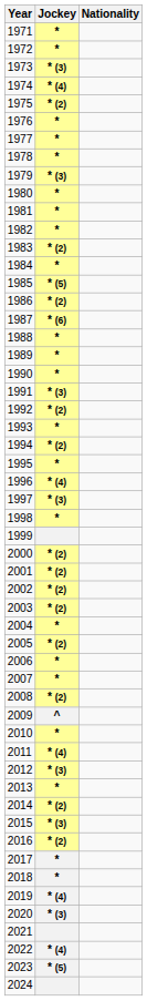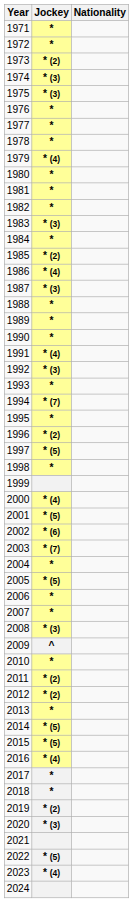 <table class="wikitable plainrowheaders sortable" summary="Season (sortable), Player (sortable), Position (sortable), Nationality (sortable) and Team (sortable)">
 <tr>
 <th scope="col">Year</th>
 <th scope="col">Jockey</th>
 <th scope="col">Nationality</th>
 </tr>
 <tr>
 <td>1971</td>
 <th scope="row" style="background-color:#FFFF99">*</th>
 <td></td>
 </tr>
 <tr>
 <td>1972</td>
 <th scope="row" style="background-color:#FFFF99">*</th>
 <td></td>
 </tr>
 <tr>
 <td>1973</td>
+<th scope="row" style="background-color:#FFFF99">* <small>(2)</small></th>
+<td></td>
+</tr>
+<tr>
+<td>1974</td>
 <th scope="row" style="background-color:#FFFF99">* <small>(3)</small></th>
 <td></td>
 </tr>
 <tr>
-<td>1974</td>
-<th scope="row" style="background-color:#FFFF99">* <small>(4)</small></th>
-<td></td>
-</tr>
-<tr>
 <td>1975</td>
-<th scope="row" style="background-color:#FFFF99">* <small>(2)</small></th>
+<th scope="row" style="background-color:#FFFF99">* <small>(3)</small></th>
 <td></td>
 </tr>
 <tr>
 <td>1976</td>
 <th scope="row" style="background-color:#FFFF99">*</th>
 <td></td>
 </tr>
 <tr>
 <td>1977</td>
 <th scope="row" style="background-color:#FFFF99">*</th>
 <td></td>
 </tr>
 <tr>
 <td>1978</td>
 <th scope="row" style="background-color:#FFFF99">*</th>
 <td></td>
 </tr>
 <tr>
 <td>1979</td>
-<th scope="row" style="background-color:#FFFF99">* <small>(3)</small></th>
+<th scope="row" style="background-color:#FFFF99">* <small>(4)</small></th>
 <td></td>
 </tr>
 <tr>
 <td>1980</td>
 <th scope="row" style="background-color:#FFFF99">*</th>
 <td></td>
 </tr>
 <tr>
 <td>1981</td>
 <th scope="row" style="background-color:#FFFF99">*</th>
 <td></td>
 </tr>
 <tr>
 <td>1982</td>
 <th scope="row" style="background-color:#FFFF99">*</th>
 <td></td>
 </tr>
 <tr>
 <td>1983</td>
-<th scope="row" style="background-color:#FFFF99">* <small>(2)</small></th>
+<th scope="row" style="background-color:#FFFF99">* <small>(3)</small></th>
 <td></td>
 </tr>
 <tr>
 <td>1984</td>
 <th scope="row" style="background-color:#FFFF99">*</th>
 <td></td>
 </tr>
 <tr>
 <td>1985</td>
-<th scope="row" style="background-color:#FFFF99">* <small>(5)</small></th>
+<th scope="row" style="background-color:#FFFF99">* <small>(2)</small></th>
 <td></td>
 </tr>
 <tr>
 <td>1986</td>
-<th scope="row" style="background-color:#FFFF99">* <small>(2)</small></th>
+<th scope="row" style="background-color:#FFFF99">* <small>(4)</small></th>
 <td></td>
 </tr>
 <tr>
 <td>1987</td>
-<th scope="row" style="background-color:#FFFF99">* <small>(6)</small></th>
+<th scope="row" style="background-color:#FFFF99">* <small>(3)</small></th>
 <td></td>
 </tr>
 <tr>
 <td>1988</td>
 <th scope="row" style="background-color:#FFFF99">*</th>
 <td></td>
 </tr>
 <tr>
 <td>1989</td>
 <th scope="row" style="background-color:#FFFF99">*</th>
 <td></td>
 </tr>
 <tr>
 <td>1990</td>
 <th scope="row" style="background-color:#FFFF99">*</th>
 <td></td>
 </tr>
 <tr>
 <td>1991</td>
-<th scope="row" style="background-color:#FFFF99">* <small>(3)</small></th>
+<th scope="row" style="background-color:#FFFF99">* <small>(4)</small></th>
 <td></td>
 </tr>
 <tr>
 <td>1992</td>
-<th scope="row" style="background-color:#FFFF99">* <small>(2)</small></th>
+<th scope="row" style="background-color:#FFFF99">* <small>(3)</small></th>
 <td></td>
 </tr>
 <tr>
 <td>1993</td>
 <th scope="row" style="background-color:#FFFF99">*</th>
 <td></td>
 </tr>
 <tr>
 <td>1994</td>
-<th scope="row" style="background-color:#FFFF99">* <small>(2)</small></th>
+<th scope="row" style="background-color:#FFFF99">* <small>(7)</small></th>
 <td></td>
 </tr>
 <tr>
 <td>1995</td>
 <th scope="row" style="background-color:#FFFF99">*</th>
 <td></td>
 </tr>
 <tr>
 <td>1996</td>
-<th scope="row" style="background-color:#FFFF99">* <small>(4)</small></th>
+<th scope="row" style="background-color:#FFFF99">* <small>(2)</small></th>
 <td></td>
 </tr>
 <tr>
 <td>1997</td>
-<th scope="row" style="background-color:#FFFF99">* <small>(3)</small></th>
+<th scope="row" style="background-color:#FFFF99">* <small>(5)</small></th>
 <td></td>
 </tr>
 <tr>
 <td>1998</td>
 <th scope="row" style="background-color:#FFFF99">*</th>
 <td></td>
 </tr>
 <tr>
 <td>1999</td>
 <th scope="row"></th>
 <td></td>
 </tr>
 <tr>
 <td>2000</td>
-<th scope="row" style="background-color:#FFFF99">* <small>(2)</small></th>
+<th scope="row" style="background-color:#FFFF99">* <small>(4)</small></th>
 <td></td>
 </tr>
 <tr>
 <td>2001</td>
-<th scope="row" style="background-color:#FFFF99">* <small>(2)</small></th>
+<th scope="row" style="background-color:#FFFF99">* <small>(5)</small></th>
 <td></td>
 </tr>
 <tr>
 <td>2002</td>
-<th scope="row" style="background-color:#FFFF99">* <small>(2)</small></th>
+<th scope="row" style="background-color:#FFFF99">* <small>(6)</small></th>
 <td></td>
 </tr>
 <tr>
 <td>2003</td>
-<th scope="row" style="background-color:#FFFF99">* <small>(2)</small></th>
+<th scope="row" style="background-color:#FFFF99">* <small>(7)</small></th>
 <td></td>
 </tr>
 <tr>
 <td>2004</td>
 <th scope="row" style="background-color:#FFFF99">*</th>
 <td></td>
 </tr>
 <tr>
 <td>2005</td>
-<th scope="row" style="background-color:#FFFF99">* <small>(2)</small></th>
+<th scope="row" style="background-color:#FFFF99">* <small>(5)</small></th>
 <td></td>
 </tr>
 <tr>
 <td>2006</td>
 <th scope="row" style="background-color:#FFFF99">*</th>
 <td></td>
 </tr>
 <tr>
 <td>2007</td>
 <th scope="row" style="background-color:#FFFF99">*</th>
 <td></td>
 </tr>
 <tr>
 <td>2008</td>
-<th scope="row" style="background-color:#FFFF99">* <small>(2)</small></th>
+<th scope="row" style="background-color:#FFFF99">* <small>(3)</small></th>
 <td></td>
 </tr>
 <tr>
 <td>2009</td>
 <th scope="row">^</th>
 <td></td>
 </tr>
 <tr>
 <td>2010</td>
 <th scope="row" style="background-color:#FFFF99">*</th>
 <td></td>
 </tr>
 <tr>
 <td>2011</td>
-<th scope="row" style="background-color:#FFFF99">* <small>(4)</small></th>
+<th scope="row" style="background-color:#FFFF99">* <small>(2)</small></th>
 <td></td>
 </tr>
 <tr>
 <td>2012</td>
-<th scope="row" style="background-color:#FFFF99">* <small>(3)</small></th>
+<th scope="row" style="background-color:#FFFF99">* <small>(2)</small></th>
 <td></td>
 </tr>
 <tr>
 <td>2013</td>
 <th scope="row" style="background-color:#FFFF99">*</th>
 <td></td>
 </tr>
 <tr>
 <td>2014</td>
-<th scope="row" style="background-color:#FFFF99">* <small>(2)</small></th>
+<th scope="row" style="background-color:#FFFF99">* <small>(5)</small></th>
 <td></td>
 </tr>
 <tr>
 <td>2015</td>
-<th scope="row" style="background-color:#FFFF99">* <small>(3)</small></th>
+<th scope="row" style="background-color:#FFFF99">* <small>(5)</small></th>
 <td></td>
 </tr>
 <tr>
 <td>2016</td>
-<th scope="row" style="background-color:#FFFF99">* <small>(2)</small></th>
+<th scope="row" style="background-color:#FFFF99">* <small>(4)</small></th>
 <td></td>
 </tr>
 <tr>
 <td>2017</td>
 <th scope="row">*</th>
 <td></td>
 </tr>
 <tr>
 <td>2018</td>
 <th scope="row">*</th>
 <td></td>
 </tr>
 <tr>
 <td>2019</td>
-<th scope="row">* <small>(4)</small></th>
+<th scope="row">* <small>(2)</small></th>
 <td></td>
 </tr>
 <tr>
 <td>2020</td>
 <th scope="row">* <small>(3)</small></th>
 <td></td>
 </tr>
 <tr>
 <td>2021</td>
 <th scope="row"></th>
 <td></td>
 </tr>
 <tr>
 <td>2022</td>
-<th scope="row">* <small>(4)</small></th>
+<th scope="row">* <small>(5)</small></th>
 <td></td>
 </tr>
 <tr>
 <td>2023</td>
-<th scope="row">* <small>(5)</small></th>
+<th scope="row">* <small>(4)</small></th>
 <td></td>
 </tr>
 <tr>
 <td>2024</td>
 <th scope="row"></th>
 <td></td>
 </tr>
 </table>
